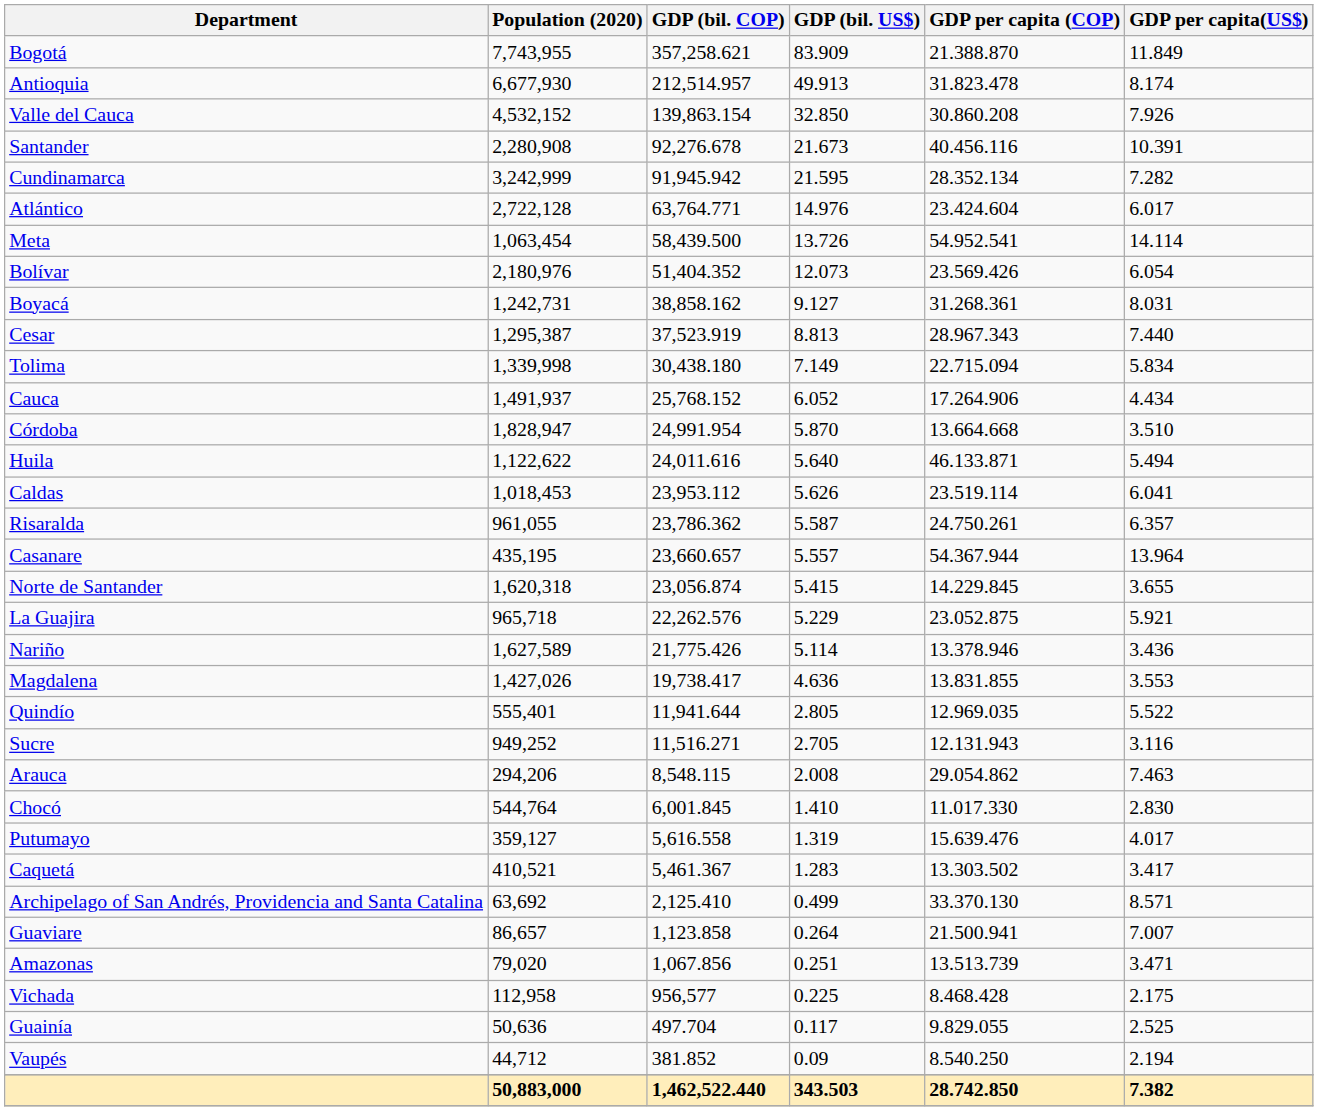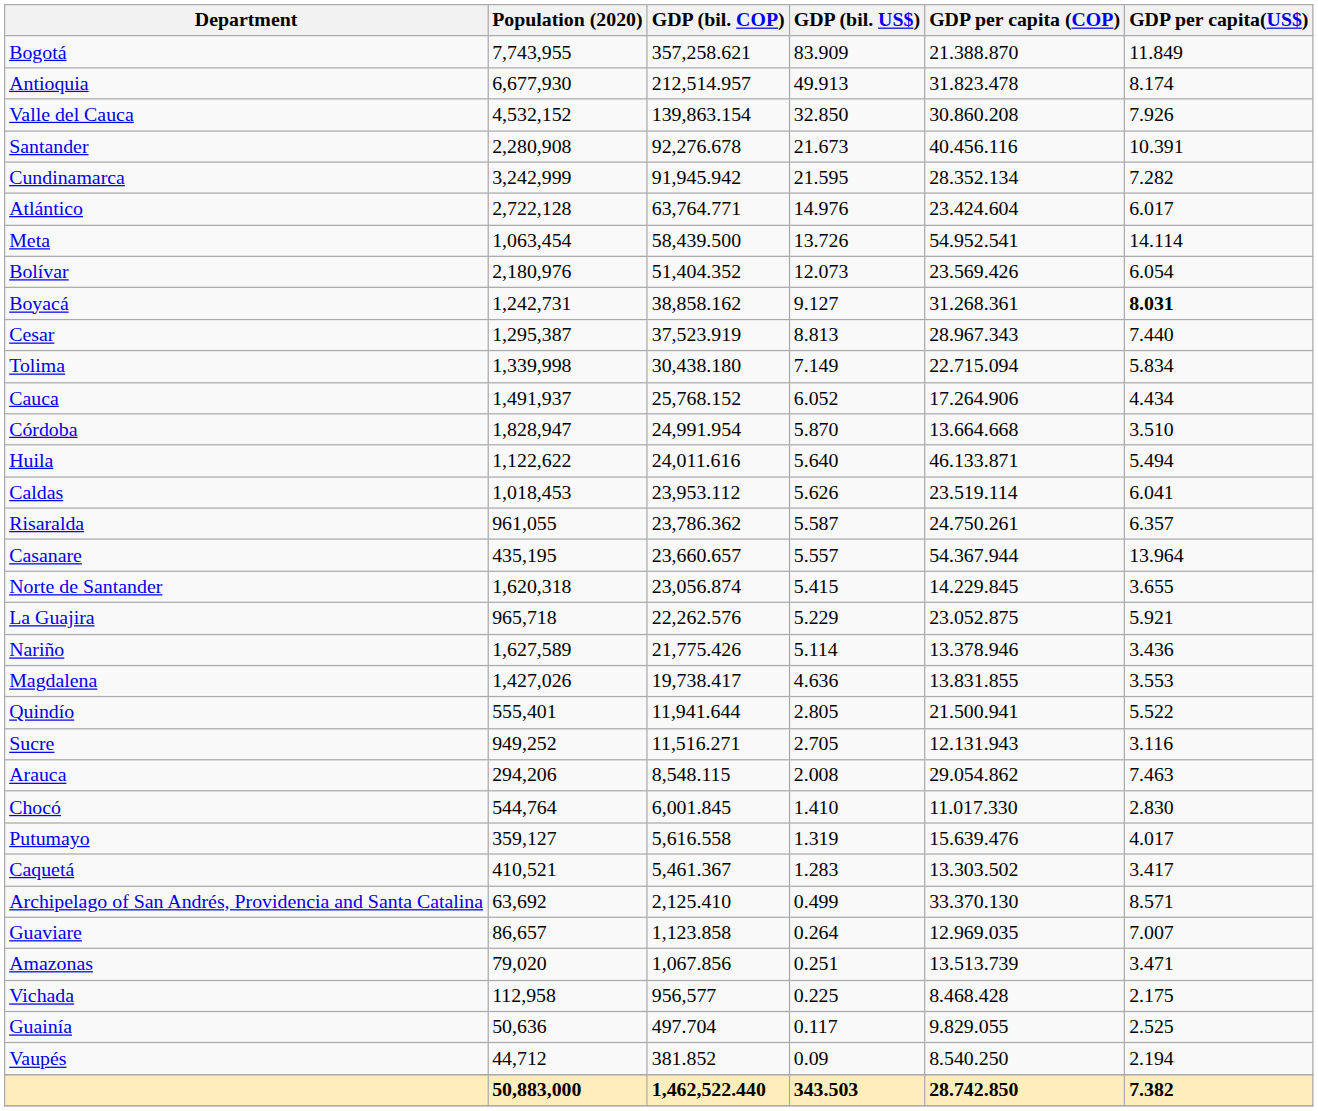 <table class="wikitable sortable">
 <tr>
 <th>Department</th>
 <th>Population (2020)</th>
 <th>GDP (bil. <a href='#'>COP</a>)</th>
 <th>GDP (bil. <a href='#'>US$</a>)</th>
 <th>GDP per capita (<a href='#'>COP</a>)</th>
 <th>GDP per capita(<a href='#'>US$</a>)</th>
 </tr>
 <tr>
 <td><a href='#'>Bogotá</a></td>
 <td>7,743,955</td>
 <td>357,258.621</td>
 <td>83.909</td>
 <td>21.388.870</td>
 <td>11.849</td>
 </tr>
 <tr>
 <td><a href='#'>Antioquia</a></td>
 <td>6,677,930</td>
 <td>212,514.957</td>
 <td>49.913</td>
 <td>31.823.478</td>
 <td>8.174</td>
 </tr>
 <tr>
 <td><a href='#'>Valle del Cauca</a></td>
 <td>4,532,152</td>
 <td>139,863.154</td>
 <td>32.850</td>
 <td>30.860.208</td>
 <td>7.926</td>
 </tr>
 <tr>
 <td><a href='#'>Santander</a></td>
 <td>2,280,908</td>
 <td>92,276.678</td>
 <td>21.673</td>
 <td>40.456.116</td>
 <td>10.391</td>
 </tr>
 <tr>
 <td><a href='#'>Cundinamarca</a></td>
 <td>3,242,999</td>
 <td>91,945.942</td>
 <td>21.595</td>
 <td>28.352.134</td>
 <td>7.282</td>
 </tr>
 <tr>
 <td><a href='#'>Atlántico</a></td>
 <td>2,722,128</td>
 <td>63,764.771</td>
 <td>14.976</td>
 <td>23.424.604</td>
 <td>6.017</td>
 </tr>
 <tr>
 <td><a href='#'>Meta</a></td>
 <td>1,063,454</td>
 <td>58,439.500</td>
 <td>13.726</td>
 <td>54.952.541</td>
 <td>14.114</td>
 </tr>
 <tr>
 <td><a href='#'>Bolívar</a></td>
 <td>2,180,976</td>
 <td>51,404.352</td>
 <td>12.073</td>
 <td>23.569.426</td>
 <td>6.054</td>
 </tr>
 <tr>
 <td><a href='#'>Boyacá</a></td>
 <td>1,242,731</td>
 <td>38,858.162</td>
 <td>9.127</td>
 <td>31.268.361</td>
-<td>8.031</td>
+<td><strong>8.031</strong></td>
 </tr>
 <tr>
 <td><a href='#'>Cesar</a></td>
 <td>1,295,387</td>
 <td>37,523.919</td>
 <td>8.813</td>
 <td>28.967.343</td>
 <td>7.440</td>
 </tr>
 <tr>
 <td><a href='#'>Tolima</a></td>
 <td>1,339,998</td>
 <td>30,438.180</td>
 <td>7.149</td>
 <td>22.715.094</td>
 <td>5.834</td>
 </tr>
 <tr>
 <td><a href='#'>Cauca</a></td>
 <td>1,491,937</td>
 <td>25,768.152</td>
 <td>6.052</td>
 <td>17.264.906</td>
 <td>4.434</td>
 </tr>
 <tr>
 <td><a href='#'>Córdoba</a></td>
 <td>1,828,947</td>
 <td>24,991.954</td>
 <td>5.870</td>
 <td>13.664.668</td>
 <td>3.510</td>
 </tr>
 <tr>
 <td><a href='#'>Huila</a></td>
 <td>1,122,622</td>
 <td>24,011.616</td>
 <td>5.640</td>
 <td>46.133.871</td>
 <td>5.494</td>
 </tr>
 <tr>
 <td><a href='#'>Caldas</a></td>
 <td>1,018,453</td>
 <td>23,953.112</td>
 <td>5.626</td>
 <td>23.519.114</td>
 <td>6.041</td>
 </tr>
 <tr>
 <td><a href='#'>Risaralda</a></td>
 <td>961,055</td>
 <td>23,786.362</td>
 <td>5.587</td>
 <td>24.750.261</td>
 <td>6.357</td>
 </tr>
 <tr>
 <td><a href='#'>Casanare</a></td>
 <td>435,195</td>
 <td>23,660.657</td>
 <td>5.557</td>
 <td>54.367.944</td>
 <td>13.964</td>
 </tr>
 <tr>
 <td><a href='#'>Norte de Santander</a></td>
 <td>1,620,318</td>
 <td>23,056.874</td>
 <td>5.415</td>
 <td>14.229.845</td>
 <td>3.655</td>
 </tr>
 <tr>
 <td><a href='#'>La Guajira</a></td>
 <td>965,718</td>
 <td>22,262.576</td>
 <td>5.229</td>
 <td>23.052.875</td>
 <td>5.921</td>
 </tr>
 <tr>
 <td><a href='#'>Nariño</a></td>
 <td>1,627,589</td>
 <td>21,775.426</td>
 <td>5.114</td>
 <td>13.378.946</td>
 <td>3.436</td>
 </tr>
 <tr>
 <td><a href='#'>Magdalena</a></td>
 <td>1,427,026</td>
 <td>19,738.417</td>
 <td>4.636</td>
 <td>13.831.855</td>
 <td>3.553</td>
 </tr>
 <tr>
 <td><a href='#'>Quindío</a></td>
 <td>555,401</td>
 <td>11,941.644</td>
 <td>2.805</td>
-<td>12.969.035</td>
+<td>21.500.941</td>
 <td>5.522</td>
 </tr>
 <tr>
 <td><a href='#'>Sucre</a></td>
 <td>949,252</td>
 <td>11,516.271</td>
 <td>2.705</td>
 <td>12.131.943</td>
 <td>3.116</td>
 </tr>
 <tr>
 <td><a href='#'>Arauca</a></td>
 <td>294,206</td>
 <td>8,548.115</td>
 <td>2.008</td>
 <td>29.054.862</td>
 <td>7.463</td>
 </tr>
 <tr>
 <td><a href='#'>Chocó</a></td>
 <td>544,764</td>
 <td>6,001.845</td>
 <td>1.410</td>
 <td>11.017.330</td>
 <td>2.830</td>
 </tr>
 <tr>
 <td><a href='#'>Putumayo</a></td>
 <td>359,127</td>
 <td>5,616.558</td>
 <td>1.319</td>
 <td>15.639.476</td>
 <td>4.017</td>
 </tr>
 <tr>
 <td><a href='#'>Caquetá</a></td>
 <td>410,521</td>
 <td>5,461.367</td>
 <td>1.283</td>
 <td>13.303.502</td>
 <td>3.417</td>
 </tr>
 <tr>
 <td><a href='#'>Archipelago of San Andrés, Providencia and Santa Catalina</a></td>
 <td>63,692</td>
 <td>2,125.410</td>
 <td>0.499</td>
 <td>33.370.130</td>
 <td>8.571</td>
 </tr>
 <tr>
 <td><a href='#'>Guaviare</a></td>
 <td>86,657</td>
 <td>1,123.858</td>
 <td>0.264</td>
-<td>21.500.941</td>
+<td>12.969.035</td>
 <td>7.007</td>
 </tr>
 <tr>
 <td><a href='#'>Amazonas</a></td>
 <td>79,020</td>
 <td>1,067.856</td>
 <td>0.251</td>
 <td>13.513.739</td>
 <td>3.471</td>
 </tr>
 <tr>
 <td><a href='#'>Vichada</a></td>
 <td>112,958</td>
 <td>956,577</td>
 <td>0.225</td>
 <td>8.468.428</td>
 <td>2.175</td>
 </tr>
 <tr>
 <td><a href='#'>Guainía</a></td>
 <td>50,636</td>
 <td>497.704</td>
 <td>0.117</td>
 <td>9.829.055</td>
 <td>2.525</td>
 </tr>
 <tr>
 <td><a href='#'>Vaupés</a></td>
 <td>44,712</td>
 <td>381.852</td>
 <td>0.09</td>
 <td>8.540.250</td>
 <td>2.194</td>
 </tr>
 <tr>
 </tr>
 <tr style="background:#feb;">
 <td><strong></strong></td>
 <td><strong>50,883,000</strong></td>
 <td><strong>1,462,522.440</strong></td>
 <td><strong>343.503</strong></td>
 <td><strong>28.742.850</strong></td>
 <td><strong>7.382</strong></td>
 </tr>
 <tr>
 </tr>
 </table>
